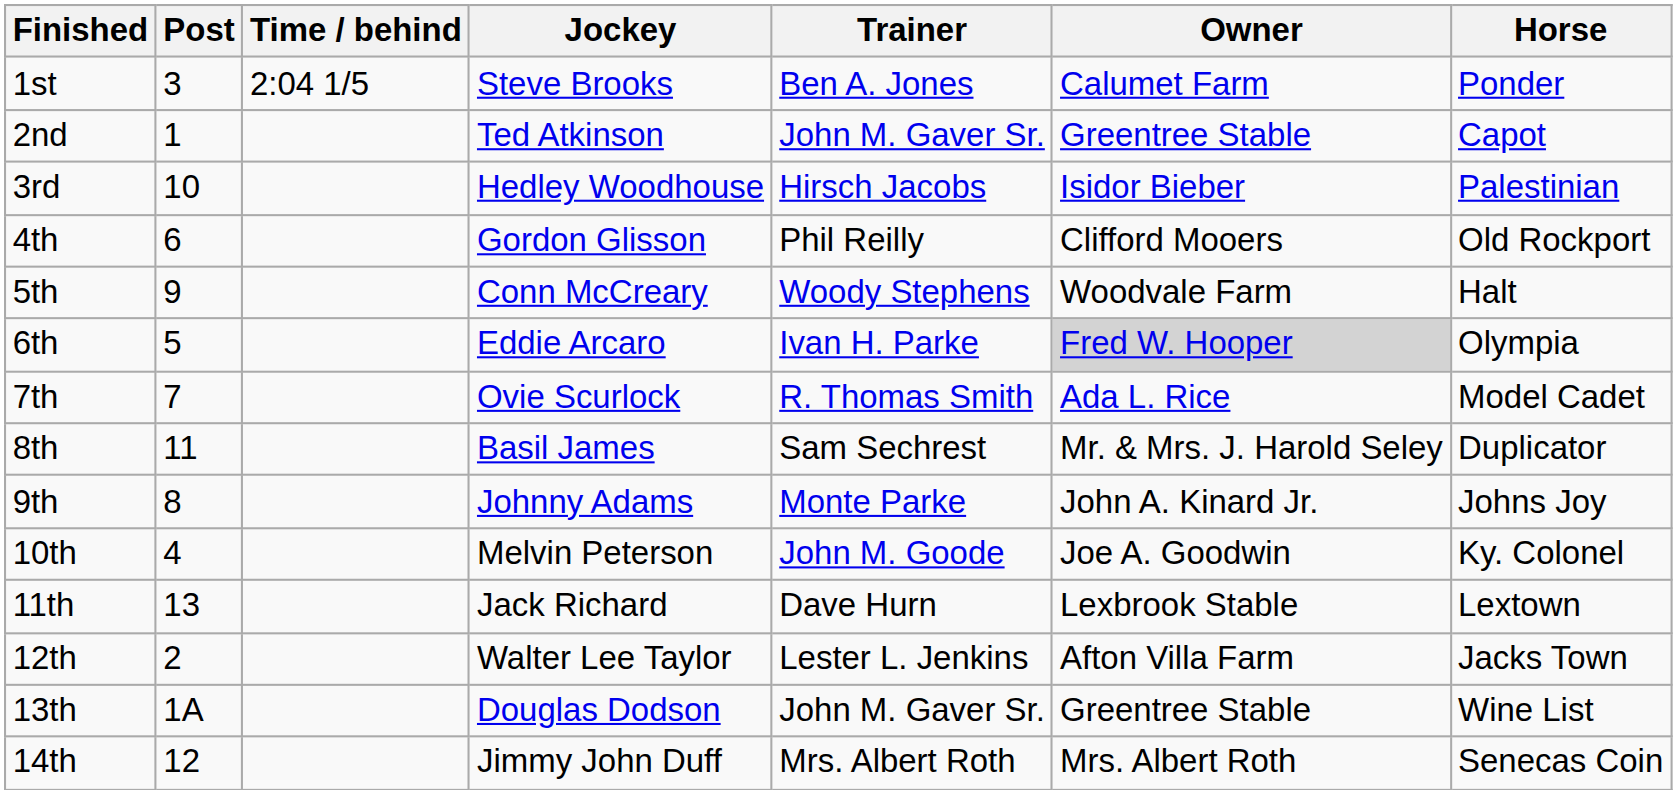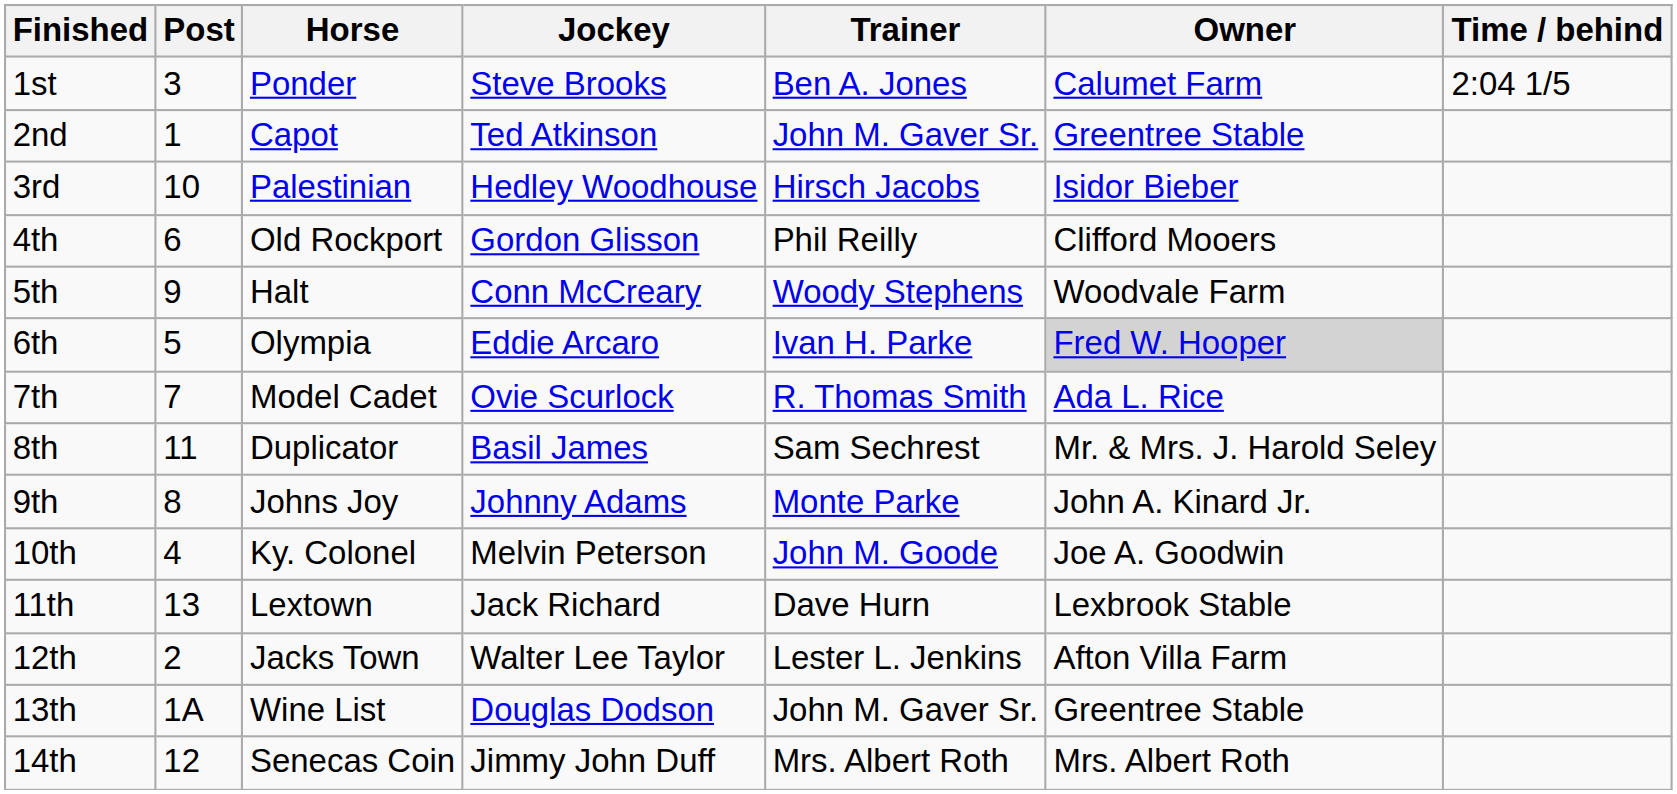 <table class="wikitable">
 <tr>
 <th>Finished</th>
 <th>Post</th>
-<th>Time / behind</th>
+<th>Horse</th>
 <th>Jockey</th>
 <th>Trainer</th>
 <th>Owner</th>
-<th>Horse</th>
+<th>Time / behind</th>
 </tr>
 <tr>
 <td>1st</td>
 <td>3</td>
-<td>2:04 1/5</td>
+<td><a href='#'>Ponder</a></td>
 <td><a href='#'>Steve Brooks</a></td>
 <td><a href='#'>Ben A. Jones</a></td>
 <td><a href='#'>Calumet Farm</a></td>
-<td><a href='#'>Ponder</a></td>
+<td>2:04 1/5</td>
 </tr>
 <tr>
 <td>2nd</td>
 <td>1</td>
-<td></td>
+<td><a href='#'>Capot</a></td>
 <td><a href='#'>Ted Atkinson</a></td>
 <td><a href='#'>John M. Gaver Sr.</a></td>
 <td><a href='#'>Greentree Stable</a></td>
-<td><a href='#'>Capot</a></td>
+<td></td>
 </tr>
 <tr>
 <td>3rd</td>
 <td>10</td>
-<td></td>
+<td><a href='#'>Palestinian</a></td>
 <td><a href='#'>Hedley Woodhouse</a></td>
 <td><a href='#'>Hirsch Jacobs</a></td>
 <td><a href='#'>Isidor Bieber</a></td>
-<td><a href='#'>Palestinian</a></td>
+<td></td>
 </tr>
 <tr>
 <td>4th</td>
 <td>6</td>
-<td></td>
+<td>Old Rockport</td>
 <td><a href='#'>Gordon Glisson</a></td>
 <td>Phil Reilly</td>
 <td>Clifford Mooers</td>
-<td>Old Rockport</td>
+<td></td>
 </tr>
 <tr>
 <td>5th</td>
 <td>9</td>
-<td></td>
+<td>Halt</td>
 <td><a href='#'>Conn McCreary</a></td>
 <td><a href='#'>Woody Stephens</a></td>
 <td>Woodvale Farm</td>
-<td>Halt</td>
+<td></td>
 </tr>
 <tr>
 <td>6th</td>
 <td>5</td>
-<td></td>
+<td>Olympia</td>
 <td><a href='#'>Eddie Arcaro</a></td>
 <td><a href='#'>Ivan H. Parke</a></td>
 <td style="background: lightgrey;"><a href='#'>Fred W. Hooper</a></td>
-<td>Olympia</td>
+<td></td>
 </tr>
 <tr>
 <td>7th</td>
 <td>7</td>
-<td></td>
+<td>Model Cadet</td>
 <td><a href='#'>Ovie Scurlock</a></td>
 <td><a href='#'>R. Thomas Smith</a></td>
 <td><a href='#'>Ada L. Rice</a></td>
-<td>Model Cadet</td>
+<td></td>
 </tr>
 <tr>
 <td>8th</td>
 <td>11</td>
-<td></td>
+<td>Duplicator</td>
 <td><a href='#'>Basil James</a></td>
 <td>Sam Sechrest</td>
 <td>Mr. & Mrs. J. Harold Seley</td>
-<td>Duplicator</td>
+<td></td>
 </tr>
 <tr>
 <td>9th</td>
 <td>8</td>
-<td></td>
+<td>Johns Joy</td>
 <td><a href='#'>Johnny Adams</a></td>
 <td><a href='#'>Monte Parke</a></td>
 <td>John A. Kinard Jr.</td>
-<td>Johns Joy</td>
+<td></td>
 </tr>
 <tr>
 <td>10th</td>
 <td>4</td>
-<td></td>
+<td>Ky. Colonel</td>
 <td>Melvin Peterson</td>
 <td><a href='#'>John M. Goode</a></td>
 <td>Joe A. Goodwin</td>
-<td>Ky. Colonel</td>
+<td></td>
 </tr>
 <tr>
 <td>11th</td>
 <td>13</td>
-<td></td>
+<td>Lextown</td>
 <td>Jack Richard</td>
 <td>Dave Hurn</td>
 <td>Lexbrook Stable</td>
-<td>Lextown</td>
+<td></td>
 </tr>
 <tr>
 <td>12th</td>
 <td>2</td>
-<td></td>
+<td>Jacks Town</td>
 <td>Walter Lee Taylor</td>
 <td>Lester L. Jenkins</td>
 <td>Afton Villa Farm</td>
-<td>Jacks Town</td>
+<td></td>
 </tr>
 <tr>
 <td>13th</td>
 <td>1A</td>
-<td></td>
+<td>Wine List</td>
 <td><a href='#'>Douglas Dodson</a></td>
 <td>John M. Gaver Sr.</td>
 <td>Greentree Stable</td>
-<td>Wine List</td>
+<td></td>
 </tr>
 <tr>
 <td>14th</td>
 <td>12</td>
-<td></td>
+<td>Senecas Coin</td>
 <td>Jimmy John Duff</td>
 <td>Mrs. Albert Roth</td>
 <td>Mrs. Albert Roth</td>
-<td>Senecas Coin</td>
+<td></td>
 </tr>
 </table>
